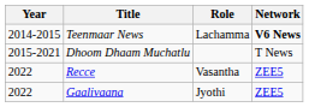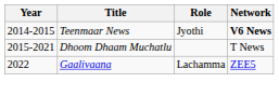 <table class="wikitable sortable">
 <tr>
 <th>Year</th>
 <th>Title</th>
 <th>Role</th>
 <th>Network</th>
 </tr>
 <tr>
 <td>2014-2015</td>
 <td><em>Teenmaar News</em></td>
-<td>Lachamma</td>
+<td>Jyothi</td>
 <td><strong>V6 News</strong></td>
 </tr>
 <tr>
 <td>2015-2021</td>
 <td><em>Dhoom Dhaam Muchatlu</em></td>
 <td></td>
 <td>T News</td>
 </tr>
 <tr>
 <td>2022</td>
-<td><em><a href='#'>Recce</a></em></td>
-<td>Vasantha</td>
-<td><a href='#'>ZEE5</a></td>
-</tr>
-<tr>
-<td>2022</td>
 <td><em><a href='#'>Gaalivaana</a></em></td>
-<td>Jyothi</td>
+<td>Lachamma</td>
 <td><a href='#'>ZEE5</a></td>
 </tr>
 </table>
